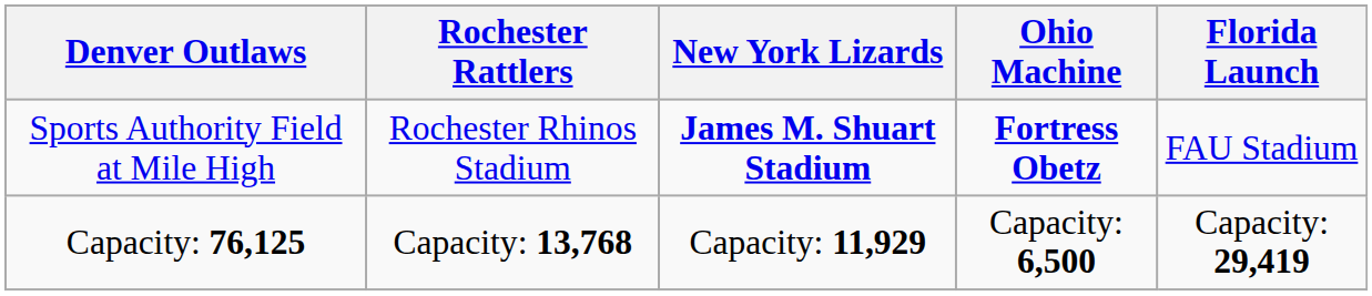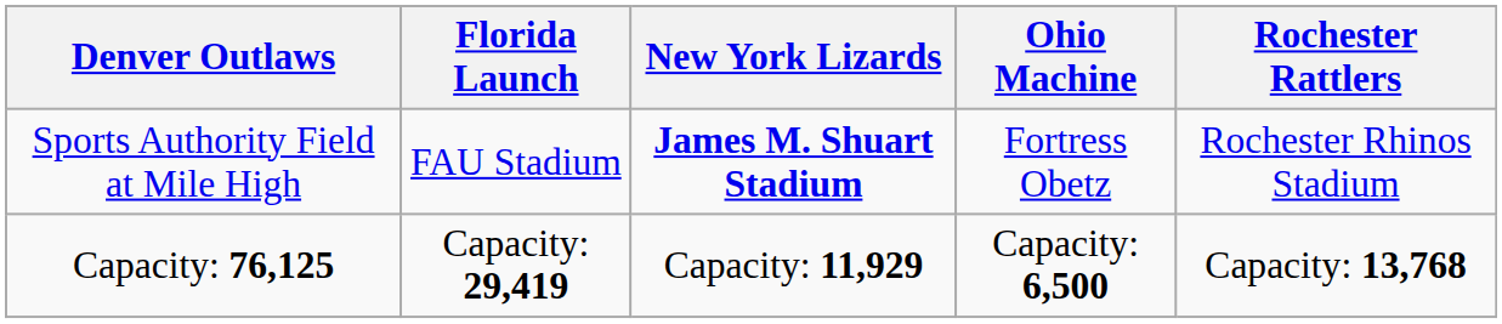 <table class="wikitable" style="text-align:center;margin:1em auto;">
 <tr>
 <th><a href='#'>Denver Outlaws</a></th>
-<th><a href='#'>Rochester Rattlers</a></th>
+<th><a href='#'>Florida Launch</a></th>
 <th><a href='#'>New York Lizards</a></th>
 <th><a href='#'>Ohio Machine</a></th>
-<th><a href='#'>Florida Launch</a></th>
+<th><a href='#'>Rochester Rattlers</a></th>
 </tr>
 <tr>
 <td><a href='#'>Sports Authority Field at Mile High</a></td>
+<td><a href='#'>FAU Stadium</a></td>
+<td><strong><a href='#'>James M. Shuart Stadium</a></strong></td>
+<td><a href='#'>Fortress Obetz</a></td>
 <td><a href='#'>Rochester Rhinos Stadium</a></td>
-<td><strong><a href='#'>James M. Shuart Stadium</a></strong></td>
-<td><strong><a href='#'>Fortress Obetz</a></strong></td>
-<td><a href='#'>FAU Stadium</a></td>
 </tr>
 <tr>
 <td>Capacity: <strong>76,125</strong></td>
-<td>Capacity: <strong>13,768</strong></td>
+<td>Capacity: <strong>29,419</strong></td>
 <td>Capacity: <strong>11,929</strong></td>
 <td>Capacity: <strong>6,500</strong></td>
-<td>Capacity: <strong>29,419</strong></td>
+<td>Capacity: <strong>13,768</strong></td>
 </tr>
 </table>
